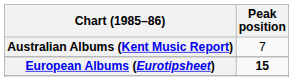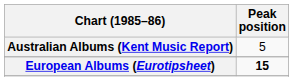 <table class="wikitable sortable plainrowheaders" style="text-align:center">
 <tr>
 <th scope="col">Chart (1985–86)</th>
 <th scope="col">Peak<br>position</th>
 </tr>
 <tr>
 <th scope="row">Australian Albums (<a href='#'>Kent Music Report</a>)</th>
-<td>7</td>
+<td>5</td>
 </tr>
 <tr>
 </tr>
 <tr>
 </tr>
 <tr>
 </tr>
 <tr>
 <th scope="row"><a href='#'>European Albums</a> (<em><a href='#'>Eurotipsheet</a></em>)</th>
 <td><strong>15</strong></td>
 </tr>
 <tr>
 </tr>
 <tr>
 </tr>
 <tr>
 </tr>
 <tr>
 </tr>
 <tr>
 </tr>
 <tr>
 </tr>
 <tr>
 </tr>
 </table>
